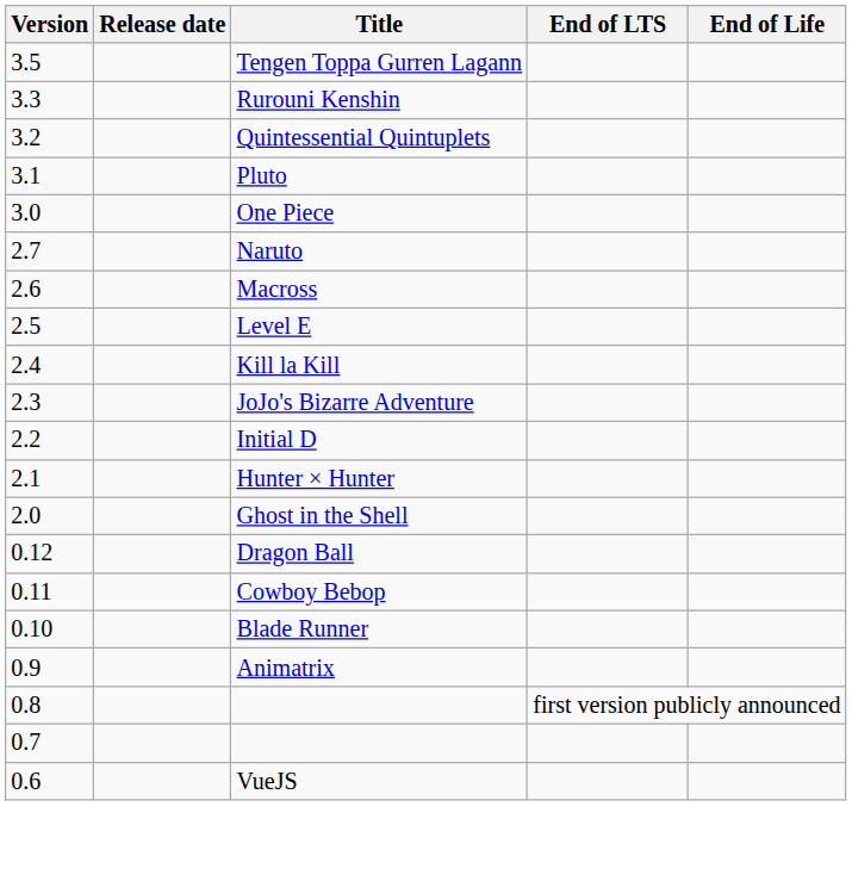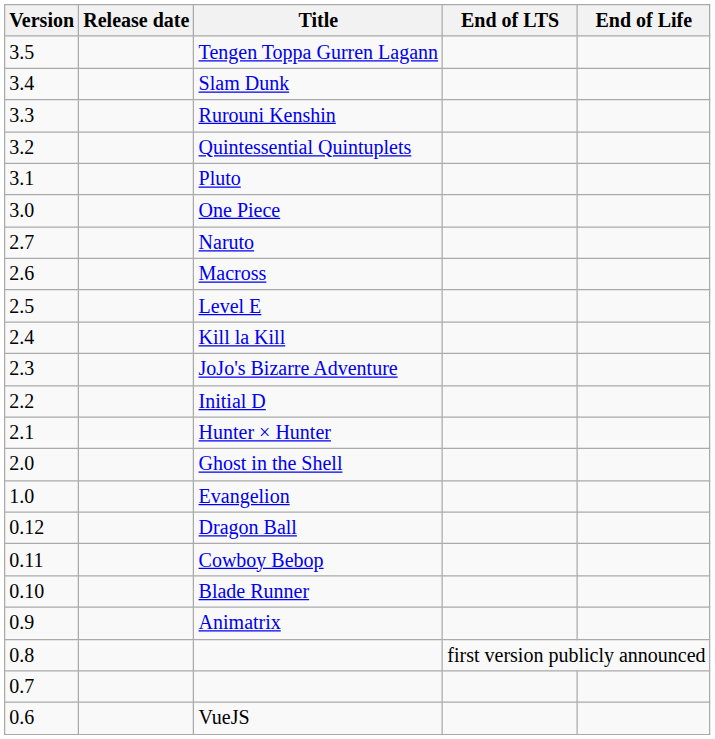 <table class="wikitable">
 <tr>
 <th>Version</th>
 <th>Release date</th>
 <th>Title</th>
 <th>End of LTS</th>
 <th>End of Life</th>
 </tr>
 <tr>
 <td>3.5</td>
 <td></td>
 <td><a href='#'>Tengen Toppa Gurren Lagann</a></td>
+<td></td>
+<td></td>
+</tr>
+<tr>
+<td>3.4</td>
+<td></td>
+<td><a href='#'>Slam Dunk</a></td>
 <td></td>
 <td></td>
 </tr>
 <tr>
 <td>3.3</td>
 <td></td>
 <td><a href='#'>Rurouni Kenshin</a></td>
 <td></td>
 <td></td>
 </tr>
 <tr>
 <td>3.2</td>
 <td></td>
 <td><a href='#'>Quintessential Quintuplets</a></td>
 <td></td>
 <td></td>
 </tr>
 <tr>
 <td>3.1</td>
 <td></td>
 <td><a href='#'>Pluto</a></td>
 <td></td>
 <td></td>
 </tr>
 <tr>
 <td>3.0</td>
 <td></td>
 <td><a href='#'>One Piece</a></td>
 <td></td>
 <td></td>
 </tr>
 <tr>
 <td>2.7</td>
 <td></td>
 <td><a href='#'>Naruto</a></td>
 <td></td>
 <td></td>
 </tr>
 <tr>
 <td>2.6</td>
 <td></td>
 <td><a href='#'>Macross</a></td>
 <td></td>
 <td></td>
 </tr>
 <tr>
 <td>2.5</td>
 <td></td>
 <td><a href='#'>Level E</a></td>
 <td></td>
 <td></td>
 </tr>
 <tr>
 <td>2.4</td>
 <td></td>
 <td><a href='#'>Kill la Kill</a></td>
 <td></td>
 <td></td>
 </tr>
 <tr>
 <td>2.3</td>
 <td></td>
 <td><a href='#'>JoJo's Bizarre Adventure</a></td>
 <td></td>
 <td></td>
 </tr>
 <tr>
 <td>2.2</td>
 <td></td>
 <td><a href='#'>Initial D</a></td>
 <td></td>
 <td></td>
 </tr>
 <tr>
 <td>2.1</td>
 <td></td>
 <td><a href='#'>Hunter × Hunter</a></td>
 <td></td>
 <td></td>
 </tr>
 <tr>
 <td>2.0</td>
 <td></td>
 <td><a href='#'>Ghost in the Shell</a></td>
 <td></td>
 <td></td>
 </tr>
 <tr>
+<td>1.0</td>
+<td></td>
+<td><a href='#'>Evangelion</a></td>
+<td></td>
+<td></td>
+</tr>
+<tr>
 <td>0.12</td>
 <td></td>
 <td><a href='#'>Dragon Ball</a></td>
 <td></td>
 <td></td>
 </tr>
 <tr>
 <td>0.11</td>
 <td></td>
 <td><a href='#'>Cowboy Bebop</a></td>
 <td></td>
 <td></td>
 </tr>
 <tr>
 <td>0.10</td>
 <td></td>
 <td><a href='#'>Blade Runner</a></td>
 <td></td>
 <td></td>
 </tr>
 <tr>
 <td>0.9</td>
 <td></td>
 <td><a href='#'>Animatrix</a></td>
 <td></td>
 <td></td>
 </tr>
 <tr>
 <td>0.8</td>
 <td></td>
 <td></td>
 <td colspan="2">first version publicly announced</td>
 </tr>
 <tr>
 <td>0.7</td>
 <td></td>
 <td></td>
 <td></td>
 <td></td>
 </tr>
 <tr>
 <td>0.6</td>
 <td></td>
 <td>VueJS</td>
 <td></td>
 <td></td>
 </tr>
 </table>
